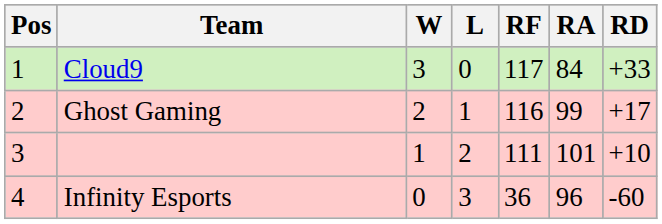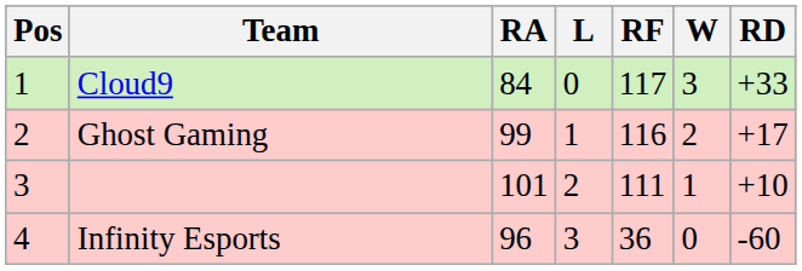 <table class="wikitable">
 <tr>
 <th width="20">Pos</th>
 <th width="200">Team</th>
-<th width="20">W</th>
+<th width="20">RA</th>
 <th width="20">L</th>
 <th width="20">RF</th>
-<th width="20">RA</th>
+<th width="20">W</th>
 <th width="20">RD</th>
 </tr>
 <tr style="background: #D0F0C0;">
 <td>1</td>
 <td><a href='#'>Cloud9</a></td>
-<td>3</td>
+<td>84</td>
 <td>0</td>
 <td>117</td>
-<td>84</td>
+<td>3</td>
 <td>+33</td>
 </tr>
 <tr style="background: #FFCCCC;">
 <td>2</td>
 <td>Ghost Gaming</td>
-<td>2</td>
+<td>99</td>
 <td>1</td>
 <td>116</td>
-<td>99</td>
+<td>2</td>
 <td>+17</td>
 </tr>
 <tr style="background: #FFCCCC;">
 <td>3</td>
 <td></td>
-<td>1</td>
+<td>101</td>
 <td>2</td>
 <td>111</td>
-<td>101</td>
+<td>1</td>
 <td>+10</td>
 </tr>
 <tr style="background: #FFCCCC;">
 <td>4</td>
 <td>Infinity Esports</td>
-<td>0</td>
+<td>96</td>
 <td>3</td>
 <td>36</td>
-<td>96</td>
+<td>0</td>
 <td>-60</td>
 </tr>
 </table>
